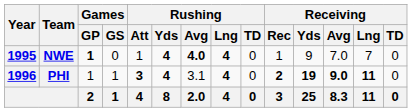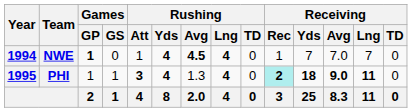 <table class="wikitable" style="text-align:center;">
 <tr>
 <th rowspan="2">Year</th>
 <th rowspan="2">Team</th>
 <th colspan="2">Games</th>
 <th colspan="5">Rushing</th>
 <th colspan="5">Receiving</th>
 </tr>
 <tr>
 <th>GP</th>
 <th>GS</th>
 <th>Att</th>
 <th>Yds</th>
 <th>Avg</th>
 <th>Lng</th>
 <th>TD</th>
 <th>Rec</th>
 <th>Yds</th>
 <th>Avg</th>
 <th>Lng</th>
 <th>TD</th>
 </tr>
 <tr>
-<th><a href='#'>1995</a></th>
+<th><a href='#'>1994</a></th>
 <th><a href='#'>NWE</a></th>
 <td><strong>1</strong></td>
 <td>0</td>
 <td>1</td>
 <td><strong>4</strong></td>
-<td><strong>4.0</strong></td>
+<td><strong>4.5</strong></td>
 <td><strong>4</strong></td>
 <td>0</td>
 <td>1</td>
-<td>9</td>
+<td>7</td>
 <td>7.0</td>
 <td>7</td>
 <td>0</td>
 </tr>
 <tr>
-<th><a href='#'>1996</a></th>
+<th><a href='#'>1995</a></th>
 <th><a href='#'>PHI</a></th>
 <td>1</td>
 <td>1</td>
 <td><strong>3</strong></td>
 <td><strong>4</strong></td>
-<td>3.1</td>
+<td>1.3</td>
 <td><strong>4</strong></td>
 <td>0</td>
-<td><strong>2</strong></td>
-<td><strong>19</strong></td>
+<td style="background: paleturquoise;"><strong>2</strong></td>
+<td><strong>18</strong></td>
 <td><strong>9.0</strong></td>
 <td><strong>11</strong></td>
 <td>0</td>
 </tr>
 <tr>
 <th colspan="2"></th>
 <th>2</th>
 <th>1</th>
 <th>4</th>
 <th>8</th>
 <th>2.0</th>
 <th>4</th>
 <th>0</th>
 <th>3</th>
 <th>25</th>
 <th>8.3</th>
 <th>11</th>
 <th>0</th>
 </tr>
 </table>
